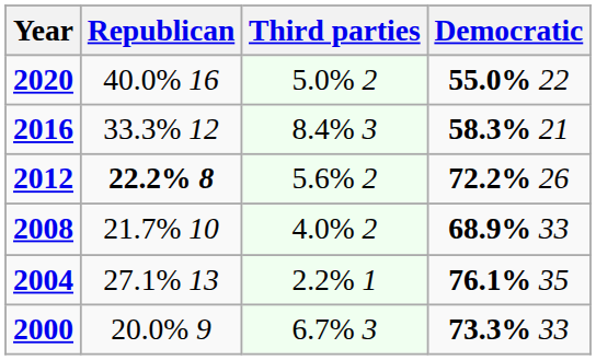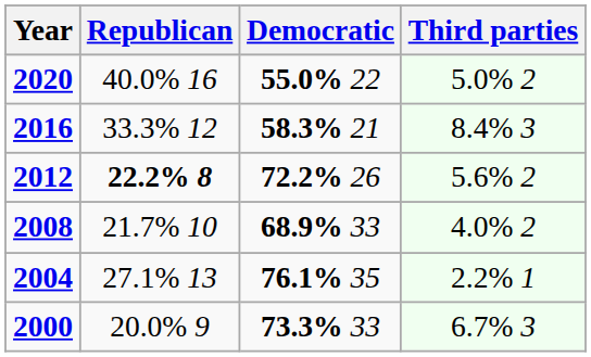 <table class="wikitable" style="float:right; font-size:95%;">
 <tr bgcolor=lightgrey>
 <th>Year</th>
 <th><a href='#'>Republican</a></th>
+<th><a href='#'>Democratic</a></th>
 <th><a href='#'>Third parties</a></th>
-<th><a href='#'>Democratic</a></th>
 </tr>
 <tr>
 <td style="text-align:center;" ><strong><a href='#'>2020</a></strong></td>
 <td style="text-align:center;" >40.0% <em>16</em></td>
+<td style="text-align:center;" ><strong>55.0%</strong> <em>22</em></td>
 <td style="text-align:center; background:honeyDew;">5.0% <em>2</em></td>
-<td style="text-align:center;" ><strong>55.0%</strong> <em>22</em></td>
 </tr>
 <tr>
 <td style="text-align:center;" ><strong><a href='#'>2016</a></strong></td>
 <td style="text-align:center;" >33.3% <em>12</em></td>
+<td style="text-align:center;" ><strong>58.3%</strong> <em>21</em></td>
 <td style="text-align:center; background:honeyDew;">8.4% <em>3</em></td>
-<td style="text-align:center;" ><strong>58.3%</strong> <em>21</em></td>
 </tr>
 <tr>
 <td style="text-align:center;" ><strong><a href='#'>2012</a></strong></td>
 <td style="text-align:center;" ><strong>22.2% <em>8</em></strong></td>
+<td style="text-align:center;" ><strong>72.2%</strong> <em>26</em></td>
 <td style="text-align:center; background:honeyDew;">5.6% <em>2</em></td>
-<td style="text-align:center;" ><strong>72.2%</strong> <em>26</em></td>
 </tr>
 <tr>
 <td style="text-align:center;" ><strong><a href='#'>2008</a></strong></td>
 <td style="text-align:center;" >21.7% <em>10</em></td>
+<td style="text-align:center;" ><strong>68.9%</strong> <em>33</em></td>
 <td style="text-align:center; background:honeyDew;">4.0% <em>2</em></td>
-<td style="text-align:center;" ><strong>68.9%</strong> <em>33</em></td>
 </tr>
 <tr>
 <td style="text-align:center;" ><strong><a href='#'>2004</a></strong></td>
 <td style="text-align:center;" >27.1% <em>13</em></td>
+<td style="text-align:center;" ><strong>76.1%</strong> <em>35</em></td>
 <td style="text-align:center; background:honeyDew;">2.2% <em>1</em></td>
-<td style="text-align:center;" ><strong>76.1%</strong> <em>35</em></td>
 </tr>
 <tr>
 <td style="text-align:center;" ><strong><a href='#'>2000</a></strong></td>
 <td style="text-align:center;" >20.0% <em>9</em></td>
+<td style="text-align:center;" ><strong>73.3%</strong> <em>33</em></td>
 <td style="text-align:center; background:honeyDew;">6.7% <em>3</em></td>
-<td style="text-align:center;" ><strong>73.3%</strong> <em>33</em></td>
 </tr>
 </table>
